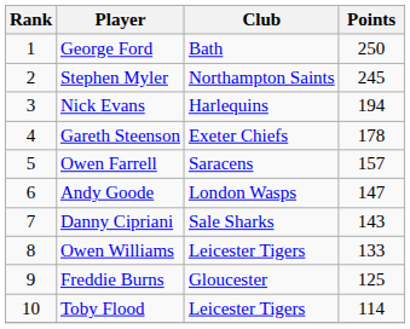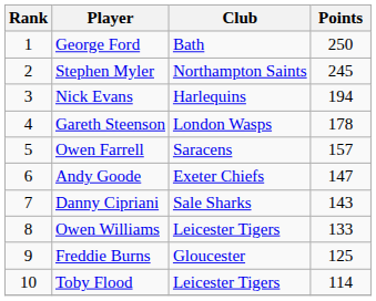 <table class="wikitable" style="text-align:center">
 <tr>
 <th>Rank</th>
 <th>Player</th>
 <th>Club</th>
 <th style="width:50px;">Points</th>
 </tr>
 <tr>
 <td>1</td>
 <td align=left> <a href='#'>George Ford</a></td>
 <td align=left><a href='#'>Bath</a></td>
 <td>250</td>
 </tr>
 <tr>
 <td>2</td>
 <td align=left> <a href='#'>Stephen Myler</a></td>
 <td align=left><a href='#'>Northampton Saints</a></td>
 <td>245</td>
 </tr>
 <tr>
 <td>3</td>
 <td align=left> <a href='#'>Nick Evans</a></td>
 <td align=left><a href='#'>Harlequins</a></td>
 <td>194</td>
 </tr>
 <tr>
 <td>4</td>
 <td align=left> <a href='#'>Gareth Steenson</a></td>
-<td align=left><a href='#'>Exeter Chiefs</a></td>
+<td align=left><a href='#'>London Wasps</a></td>
 <td>178</td>
 </tr>
 <tr>
 <td>5</td>
 <td align=left> <a href='#'>Owen Farrell</a></td>
 <td align=left><a href='#'>Saracens</a></td>
 <td>157</td>
 </tr>
 <tr>
 <td>6</td>
 <td align=left> <a href='#'>Andy Goode</a></td>
-<td align=left><a href='#'>London Wasps</a></td>
+<td align=left><a href='#'>Exeter Chiefs</a></td>
 <td>147</td>
 </tr>
 <tr>
 <td>7</td>
 <td align=left> <a href='#'>Danny Cipriani</a></td>
 <td align=left><a href='#'>Sale Sharks</a></td>
 <td>143</td>
 </tr>
 <tr>
 <td>8</td>
 <td align=left> <a href='#'>Owen Williams</a></td>
 <td align=left><a href='#'>Leicester Tigers</a></td>
 <td>133</td>
 </tr>
 <tr>
 <td>9</td>
 <td align=left> <a href='#'>Freddie Burns</a></td>
 <td align=left><a href='#'>Gloucester</a></td>
 <td>125</td>
 </tr>
 <tr>
 <td>10</td>
 <td align=left> <a href='#'>Toby Flood</a></td>
 <td align=left><a href='#'>Leicester Tigers</a></td>
 <td>114</td>
 </tr>
 <tr>
 </tr>
 </table>
